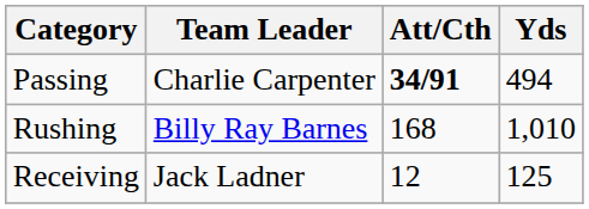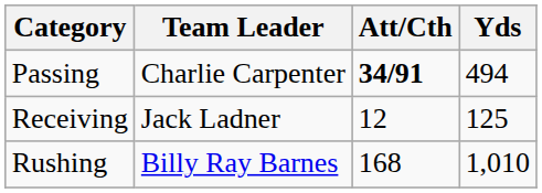 <table class="wikitable">
 <tr>
 <th>Category</th>
 <th>Team Leader</th>
 <th>Att/Cth</th>
 <th>Yds</th>
 </tr>
 <tr style="background: ##ddffdd;">
 <td>Passing</td>
 <td>Charlie Carpenter</td>
 <td><strong>34/91</strong></td>
 <td>494</td>
 </tr>
+<tr style="background: ##ddffdd;">
+<td>Receiving</td>
+<td>Jack Ladner</td>
+<td>12</td>
+<td>125</td>
+</tr>
 <tr style="background: ##ffdddd;">
 <td>Rushing</td>
 <td><a href='#'>Billy Ray Barnes</a></td>
 <td>168</td>
 <td>1,010</td>
 </tr>
-<tr style="background: ##ddffdd;">
-<td>Receiving</td>
-<td>Jack Ladner</td>
-<td>12</td>
-<td>125</td>
-</tr>
 </table>
